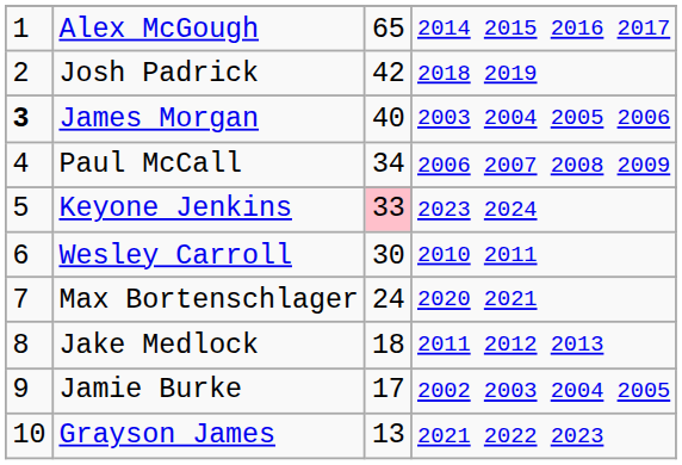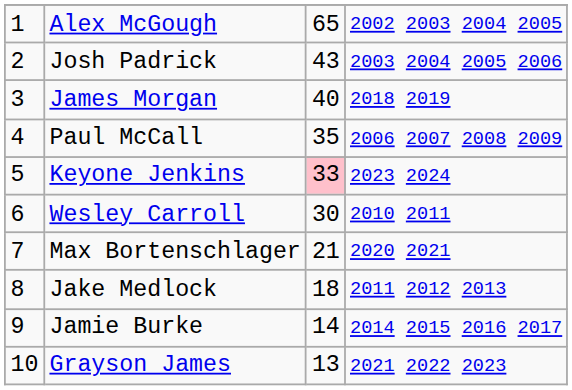 <table class="wikitable">
 <tr>
 </tr>
 <tr>
 <td>1</td>
 <td><a href='#'>Alex McGough</a></td>
 <td>65</td>
-<td style="font-size:80%;"><a href='#'>2014</a> <a href='#'>2015</a> <a href='#'>2016</a> <a href='#'>2017</a></td>
+<td style="font-size:80%;"><a href='#'>2002</a> <a href='#'>2003</a> <a href='#'>2004</a> <a href='#'>2005</a></td>
 </tr>
 <tr>
 <td>2</td>
 <td>Josh Padrick</td>
-<td>42</td>
-<td style="font-size:80%;"><a href='#'>2018</a> <a href='#'>2019</a></td>
+<td>43</td>
+<td style="font-size:80%;"><a href='#'>2003</a> <a href='#'>2004</a> <a href='#'>2005</a> <a href='#'>2006</a></td>
 </tr>
 <tr>
-<td><strong>3</strong></td>
+<td>3</td>
 <td><a href='#'>James Morgan</a></td>
 <td>40</td>
-<td style="font-size:80%;"><a href='#'>2003</a> <a href='#'>2004</a> <a href='#'>2005</a> <a href='#'>2006</a></td>
+<td style="font-size:80%;"><a href='#'>2018</a> <a href='#'>2019</a></td>
 </tr>
 <tr>
 <td>4</td>
 <td>Paul McCall</td>
-<td>34</td>
+<td>35</td>
 <td style="font-size:80%;"><a href='#'>2006</a> <a href='#'>2007</a> <a href='#'>2008</a> <a href='#'>2009</a></td>
 </tr>
 <tr>
 <td>5</td>
 <td><a href='#'>Keyone Jenkins</a></td>
 <td style="background: pink;">33</td>
 <td style="font-size:80%;"><a href='#'>2023</a> <a href='#'>2024</a></td>
 </tr>
 <tr>
 <td>6</td>
 <td><a href='#'>Wesley Carroll</a></td>
 <td>30</td>
 <td style="font-size:80%;"><a href='#'>2010</a> <a href='#'>2011</a></td>
 </tr>
 <tr>
 <td>7</td>
 <td>Max Bortenschlager</td>
-<td>24</td>
+<td>21</td>
 <td style="font-size:80%;"><a href='#'>2020</a> <a href='#'>2021</a></td>
 </tr>
 <tr>
 <td>8</td>
 <td>Jake Medlock</td>
 <td>18</td>
 <td style="font-size:80%;"><a href='#'>2011</a> <a href='#'>2012</a> <a href='#'>2013</a></td>
 </tr>
 <tr>
 <td>9</td>
 <td>Jamie Burke</td>
-<td>17</td>
-<td style="font-size:80%;"><a href='#'>2002</a> <a href='#'>2003</a> <a href='#'>2004</a> <a href='#'>2005</a></td>
+<td>14</td>
+<td style="font-size:80%;"><a href='#'>2014</a> <a href='#'>2015</a> <a href='#'>2016</a> <a href='#'>2017</a></td>
 </tr>
 <tr>
 <td>10</td>
 <td><a href='#'>Grayson James</a></td>
 <td>13</td>
 <td style="font-size:80%;"><a href='#'>2021</a> <a href='#'>2022</a> <a href='#'>2023</a></td>
 </tr>
 </table>
